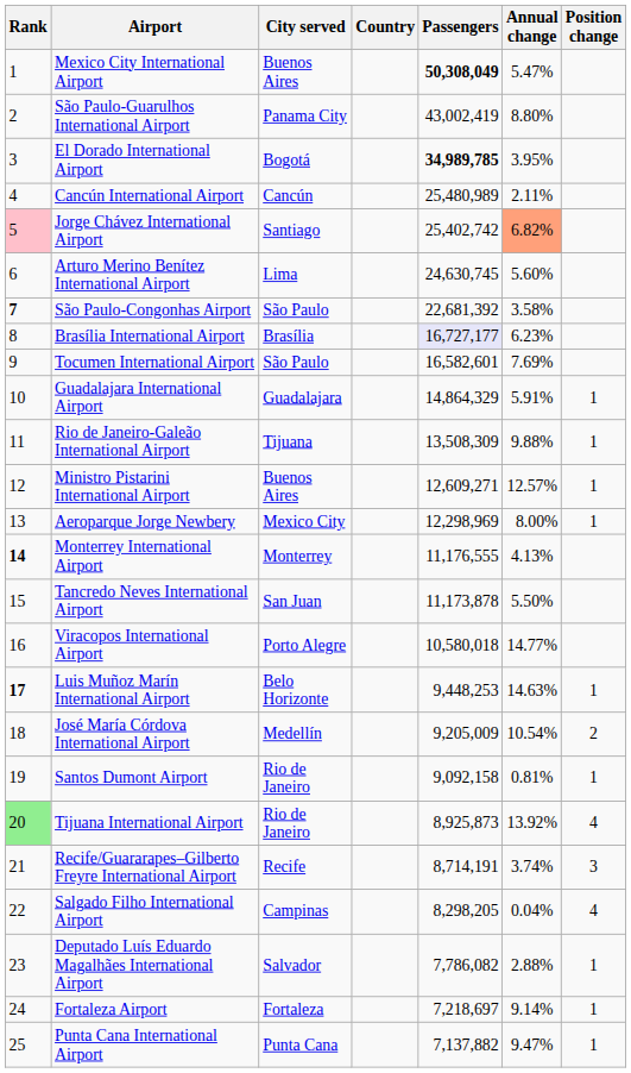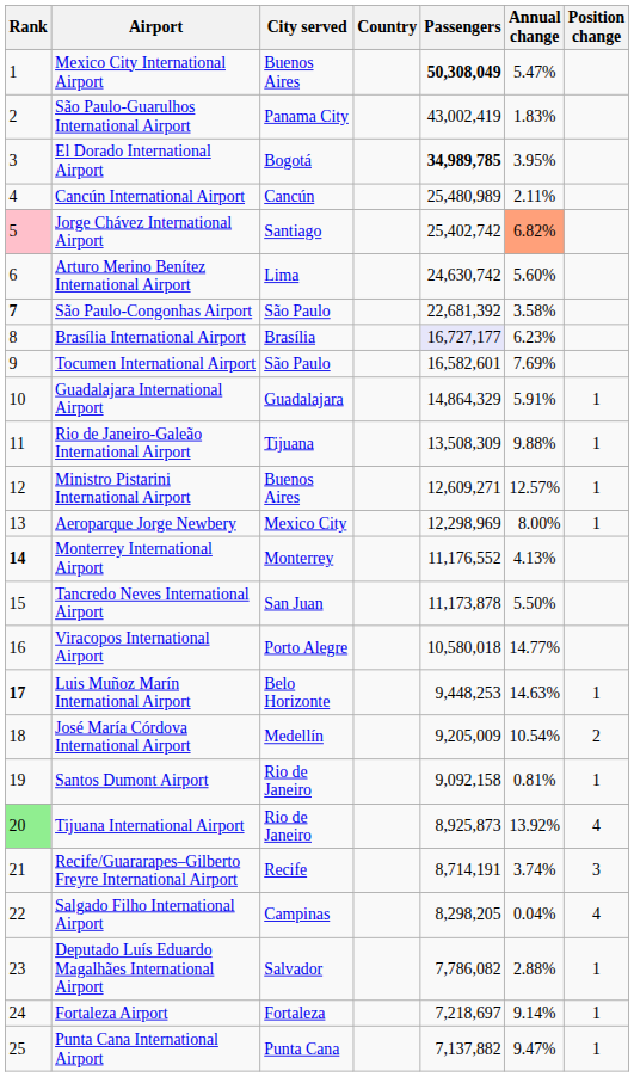 <table class="wikitable sortable">
 <tr>
 <th>Rank</th>
 <th>Airport</th>
 <th>City served</th>
 <th>Country</th>
 <th>Passengers</th>
 <th>Annual<br>change</th>
 <th>Position<br>change</th>
 </tr>
 <tr>
 <td>1</td>
 <td><a href='#'>Mexico City International Airport</a></td>
 <td><a href='#'>Buenos Aires</a></td>
 <td></td>
 <td align="right"><strong>50,308,049 </strong></td>
 <td align="center"> 5.47%</td>
 <td align="center"></td>
 </tr>
 <tr>
 <td>2</td>
 <td><a href='#'>São Paulo-Guarulhos International Airport</a></td>
 <td><a href='#'>Panama City</a></td>
 <td></td>
 <td align="right">43,002,419 </td>
-<td align="center"> 8.80%</td>
+<td align="center"> 1.83%</td>
 <td align="center"></td>
 </tr>
 <tr>
 <td>3</td>
 <td><a href='#'>El Dorado International Airport</a></td>
 <td><a href='#'>Bogotá</a></td>
 <td></td>
 <td align="right"><strong>34,989,785 </strong></td>
 <td align="center"> 3.95%</td>
 <td align="center"></td>
 </tr>
 <tr>
 <td>4</td>
 <td><a href='#'>Cancún International Airport</a></td>
 <td><a href='#'>Cancún</a></td>
 <td></td>
 <td align="right">25,480,989 </td>
 <td align="center"> 2.11%</td>
 <td align="center"></td>
 </tr>
 <tr>
 <td style="background: pink;">5</td>
 <td><a href='#'>Jorge Chávez International Airport</a></td>
 <td><a href='#'>Santiago</a></td>
 <td></td>
 <td align="right">25,402,742 </td>
 <td align="center" style="background: lightsalmon;"> 6.82%</td>
 <td align="center"></td>
 </tr>
 <tr>
 <td>6</td>
 <td><a href='#'>Arturo Merino Benítez International Airport</a></td>
 <td><a href='#'>Lima</a></td>
 <td></td>
-<td align="right">24,630,745 </td>
+<td align="right">24,630,742 </td>
 <td align="center"> 5.60%</td>
 <td align="center"></td>
 </tr>
 <tr>
 <td><strong>7</strong></td>
 <td><a href='#'>São Paulo-Congonhas Airport</a></td>
 <td><a href='#'>São Paulo</a></td>
 <td></td>
 <td align="right">22,681,392 </td>
 <td align="center"> 3.58%</td>
 <td align="center"></td>
 </tr>
 <tr>
 <td>8</td>
 <td><a href='#'>Brasília International Airport</a></td>
 <td><a href='#'>Brasília</a></td>
 <td></td>
 <td align="right" style="background: lavender;">16,727,177 </td>
 <td align="center"> 6.23%</td>
 <td align="center"></td>
 </tr>
 <tr>
 <td>9</td>
 <td><a href='#'>Tocumen International Airport</a></td>
 <td><a href='#'>São Paulo</a></td>
 <td></td>
 <td align="right">16,582,601 </td>
 <td align="center"> 7.69%</td>
 <td align="center"></td>
 </tr>
 <tr>
 <td>10</td>
 <td><a href='#'>Guadalajara International Airport</a></td>
 <td><a href='#'>Guadalajara</a></td>
 <td></td>
 <td align="right">14,864,329</td>
 <td align="center"> 5.91%</td>
 <td align="center"> 1</td>
 </tr>
 <tr>
 <td>11</td>
 <td><a href='#'>Rio de Janeiro-Galeão International Airport</a></td>
 <td><a href='#'>Tijuana</a></td>
 <td></td>
 <td align="right">13,508,309</td>
 <td align="center"> 9.88%</td>
 <td align="center"> 1</td>
 </tr>
 <tr>
 <td>12</td>
 <td><a href='#'>Ministro Pistarini International Airport</a></td>
 <td><a href='#'>Buenos Aires</a></td>
 <td></td>
 <td align="right">12,609,271</td>
 <td align="center">12.57%</td>
 <td align="center"> 1</td>
 </tr>
 <tr>
 <td>13</td>
 <td><a href='#'>Aeroparque Jorge Newbery</a></td>
 <td><a href='#'>Mexico City</a></td>
 <td></td>
 <td align="right">12,298,969</td>
 <td align="right"> 8.00%</td>
 <td align="center"> 1</td>
 </tr>
 <tr>
 <td><strong>14</strong></td>
 <td><a href='#'>Monterrey International Airport</a></td>
 <td><a href='#'>Monterrey</a></td>
 <td></td>
-<td align="right">11,176,555</td>
+<td align="right">11,176,552</td>
 <td align="center"> 4.13%</td>
 <td align="center"></td>
 </tr>
 <tr>
 <td>15</td>
 <td><a href='#'>Tancredo Neves International Airport</a></td>
 <td><a href='#'>San Juan</a></td>
 <td></td>
 <td align="right">11,173,878</td>
 <td align="center"> 5.50%</td>
 <td align="center"></td>
 </tr>
 <tr>
 <td>16</td>
 <td><a href='#'>Viracopos International Airport</a></td>
 <td><a href='#'>Porto Alegre</a></td>
 <td></td>
 <td align="right">10,580,018</td>
 <td align="center">14.77%</td>
 <td align="center"></td>
 </tr>
 <tr>
 <td><strong>17</strong></td>
 <td><a href='#'>Luis Muñoz Marín International Airport</a></td>
 <td><a href='#'>Belo Horizonte</a></td>
 <td></td>
 <td align="right">9,448,253 </td>
 <td align="center">14.63%</td>
 <td align="center">1</td>
 </tr>
 <tr>
 <td>18</td>
 <td><a href='#'>José María Córdova International Airport</a></td>
 <td><a href='#'>Medellín</a></td>
 <td></td>
 <td align="right">9,205,009 </td>
 <td align="center">10.54%</td>
 <td align="center"> 2</td>
 </tr>
 <tr>
 <td>19</td>
 <td><a href='#'>Santos Dumont Airport</a></td>
 <td><a href='#'>Rio de Janeiro</a></td>
 <td></td>
 <td align="right">9,092,158 </td>
 <td align="center"> 0.81%</td>
 <td align="center"> 1</td>
 </tr>
 <tr>
 <td style="background: lightgreen;">20</td>
 <td><a href='#'>Tijuana International Airport</a></td>
 <td><a href='#'>Rio de Janeiro</a></td>
 <td></td>
 <td align="right">8,925,873</td>
 <td align="center">13.92%</td>
 <td align="center"> 4</td>
 </tr>
 <tr>
 <td>21</td>
 <td><a href='#'>Recife/Guararapes–Gilberto Freyre International Airport</a></td>
 <td><a href='#'>Recife</a></td>
 <td></td>
 <td align="right">8,714,191 </td>
 <td align="center"> 3.74%</td>
 <td align="center"> 3</td>
 </tr>
 <tr>
 <td>22</td>
 <td><a href='#'>Salgado Filho International Airport</a></td>
 <td><a href='#'>Campinas</a></td>
 <td></td>
 <td align="right">8,298,205</td>
 <td align="center"> 0.04%</td>
 <td align="center"> 4</td>
 </tr>
 <tr>
 <td>23</td>
 <td><a href='#'>Deputado Luís Eduardo Magalhães International Airport</a></td>
 <td><a href='#'>Salvador</a></td>
 <td></td>
 <td align="right">7,786,082</td>
 <td align="center"> 2.88%</td>
 <td align="center"> 1</td>
 </tr>
 <tr>
 <td>24</td>
 <td><a href='#'>Fortaleza Airport</a></td>
 <td><a href='#'>Fortaleza</a></td>
 <td></td>
 <td align="right">7,218,697</td>
 <td align="center"> 9.14%</td>
 <td align="center"> 1</td>
 </tr>
 <tr>
 <td>25</td>
 <td><a href='#'>Punta Cana International Airport</a></td>
 <td><a href='#'>Punta Cana</a></td>
 <td></td>
 <td align="right">7,137,882</td>
 <td align="center"> 9.47%</td>
 <td align="center"> 1</td>
 </tr>
 </table>
